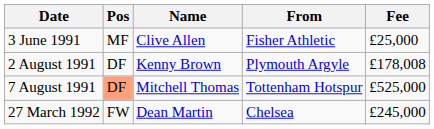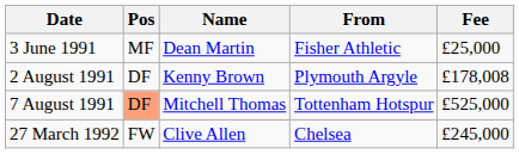 <table class="wikitable">
 <tr>
 <th>Date</th>
 <th>Pos</th>
 <th>Name</th>
 <th>From</th>
 <th>Fee</th>
 </tr>
 <tr>
 <td>3 June 1991</td>
 <td>MF</td>
-<td><a href='#'>Clive Allen</a></td>
+<td><a href='#'>Dean Martin</a></td>
 <td><a href='#'>Fisher Athletic</a></td>
 <td>£25,000</td>
 </tr>
 <tr>
 <td>2 August 1991</td>
 <td>DF</td>
 <td><a href='#'>Kenny Brown</a></td>
 <td><a href='#'>Plymouth Argyle</a></td>
 <td>£178,008</td>
 </tr>
 <tr>
 <td>7 August 1991</td>
 <td style="background: lightsalmon;">DF</td>
 <td><a href='#'>Mitchell Thomas</a></td>
 <td><a href='#'>Tottenham Hotspur</a></td>
 <td>£525,000</td>
 </tr>
 <tr>
 <td>27 March 1992</td>
 <td>FW</td>
-<td><a href='#'>Dean Martin</a></td>
+<td><a href='#'>Clive Allen</a></td>
 <td><a href='#'>Chelsea</a></td>
 <td>£245,000</td>
 </tr>
 </table>
